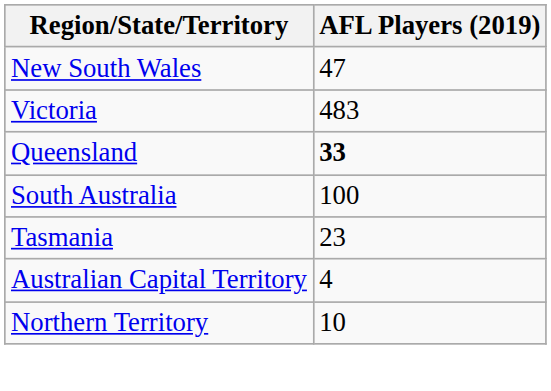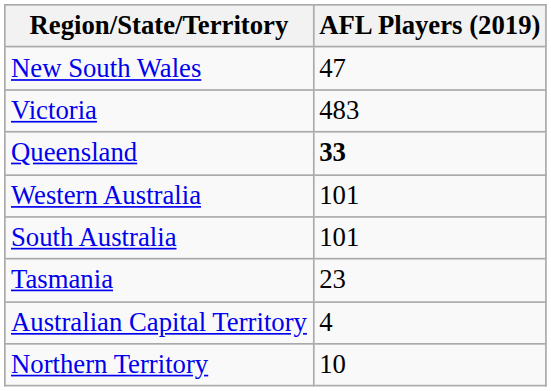 <table class="sortable wikitable">
 <tr>
 <th colspan="1">Region/State/Territory</th>
 <th colspan="1">AFL Players (2019)</th>
 </tr>
 <tr>
 <td> <a href='#'>New South Wales</a></td>
 <td>47</td>
 </tr>
 <tr>
 <td> <a href='#'>Victoria</a></td>
 <td>483</td>
 </tr>
 <tr>
 <td> <a href='#'>Queensland</a></td>
 <td><strong>33</strong></td>
 </tr>
 <tr>
+<td> <a href='#'>Western Australia</a></td>
+<td>101</td>
+</tr>
+<tr>
 <td> <a href='#'>South Australia</a></td>
-<td>100</td>
+<td>101</td>
 </tr>
 <tr>
 <td> <a href='#'>Tasmania</a></td>
 <td>23</td>
 </tr>
 <tr>
 <td> <a href='#'>Australian Capital Territory</a></td>
 <td>4</td>
 </tr>
 <tr>
 <td> <a href='#'>Northern Territory</a></td>
 <td>10</td>
 </tr>
 </table>
